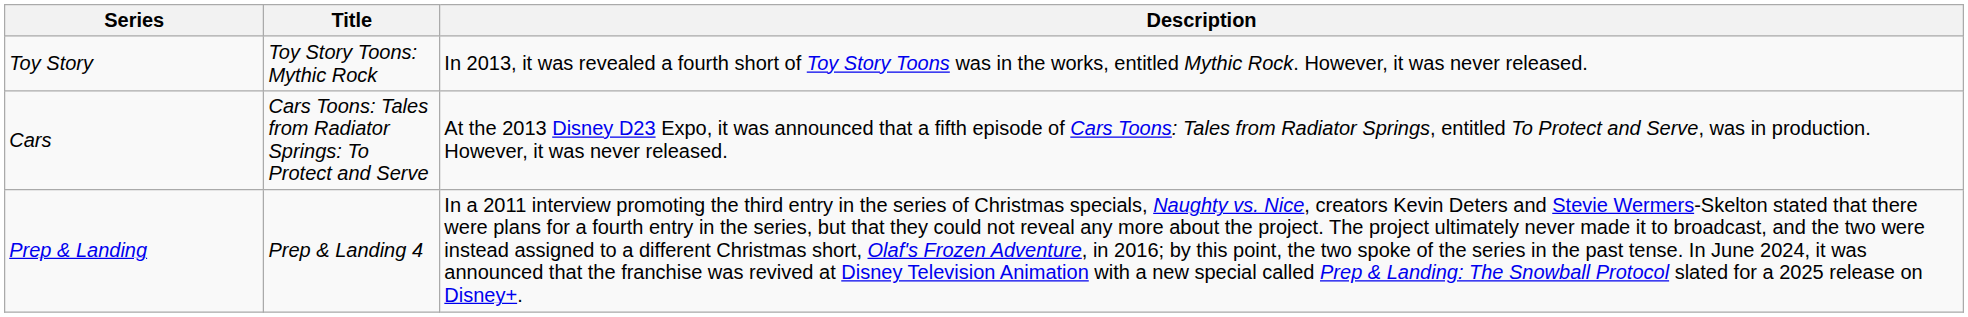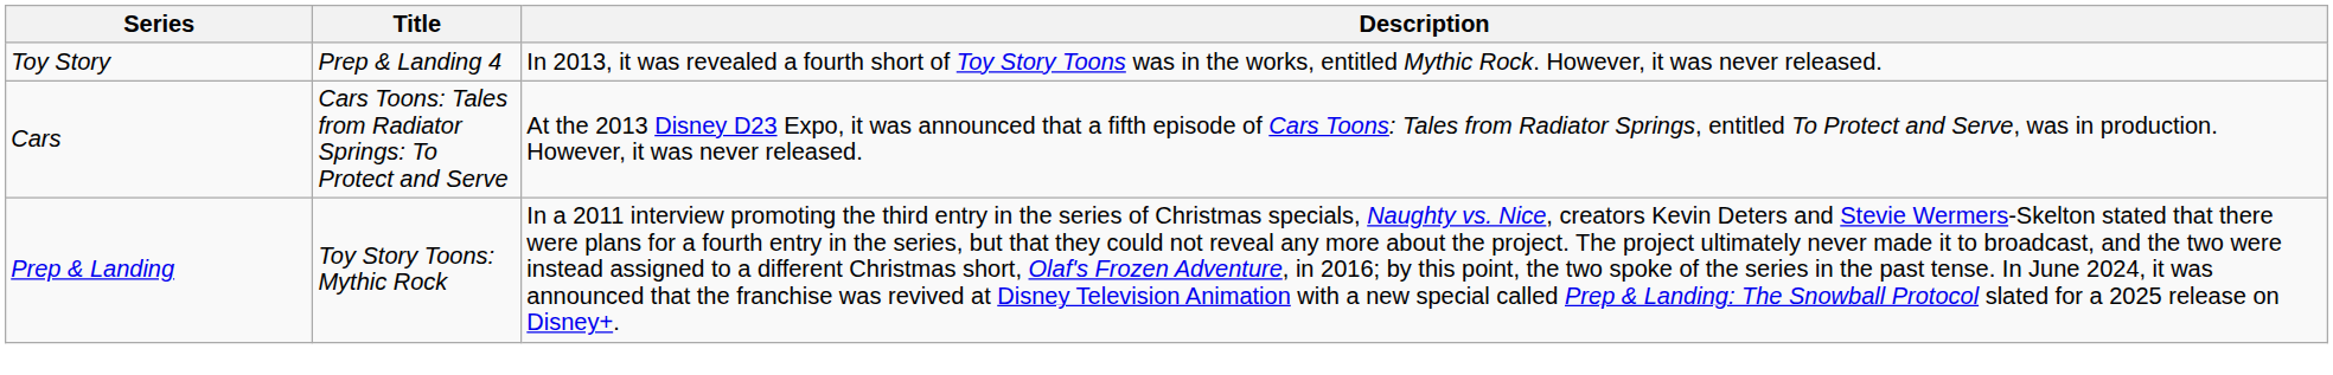 <table class="wikitable">
 <tr>
 <th style="width:150pt;">Series</th>
 <th style="width:100pt;">Title</th>
 <th>Description</th>
 </tr>
 <tr>
 <td><em>Toy Story</em></td>
-<td><em>Toy Story Toons: Mythic Rock</em></td>
+<td><em>Prep & Landing 4</em></td>
 <td>In 2013, it was revealed a fourth short of <em><a href='#'>Toy Story Toons</a></em> was in the works, entitled <em>Mythic Rock</em>. However, it was never released.</td>
 </tr>
 <tr>
 <td><em>Cars</em></td>
 <td><em>Cars Toons: Tales from Radiator Springs: To Protect and Serve</em></td>
 <td>At the 2013 <a href='#'>Disney D23</a> Expo, it was announced that a fifth episode of <em><a href='#'>Cars Toons</a>: Tales from Radiator Springs</em>, entitled <em>To Protect and Serve</em>, was in production. However, it was never released.</td>
 </tr>
 <tr>
 <td><em><a href='#'>Prep & Landing</a></em></td>
-<td><em>Prep & Landing 4</em></td>
+<td><em>Toy Story Toons: Mythic Rock</em></td>
 <td>In a 2011 interview promoting the third entry in the series of Christmas specials, <em><a href='#'>Naughty vs. Nice</a></em>, creators Kevin Deters and <a href='#'>Stevie Wermers</a>-Skelton stated that there were plans for a fourth entry in the series, but that they could not reveal any more about the project. The project ultimately never made it to broadcast, and the two were instead assigned to a different Christmas short, <em><a href='#'>Olaf's Frozen Adventure</a></em>, in 2016; by this point, the two spoke of the series in the past tense. In June 2024, it was announced that the franchise was revived at <a href='#'>Disney Television Animation</a> with a new special called <em><a href='#'>Prep & Landing: The Snowball Protocol</a></em> slated for a 2025 release on <a href='#'>Disney+</a>.</td>
 </tr>
 </table>
